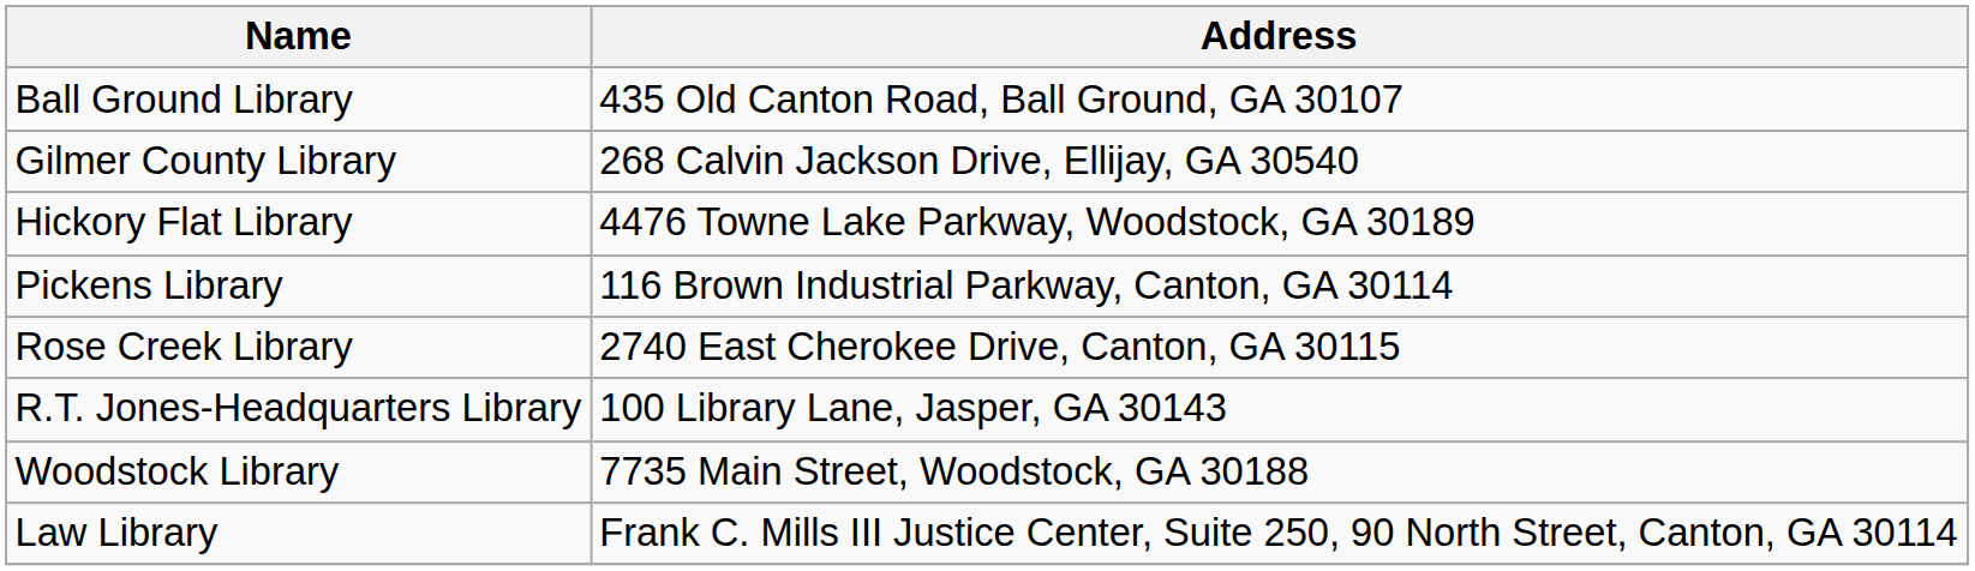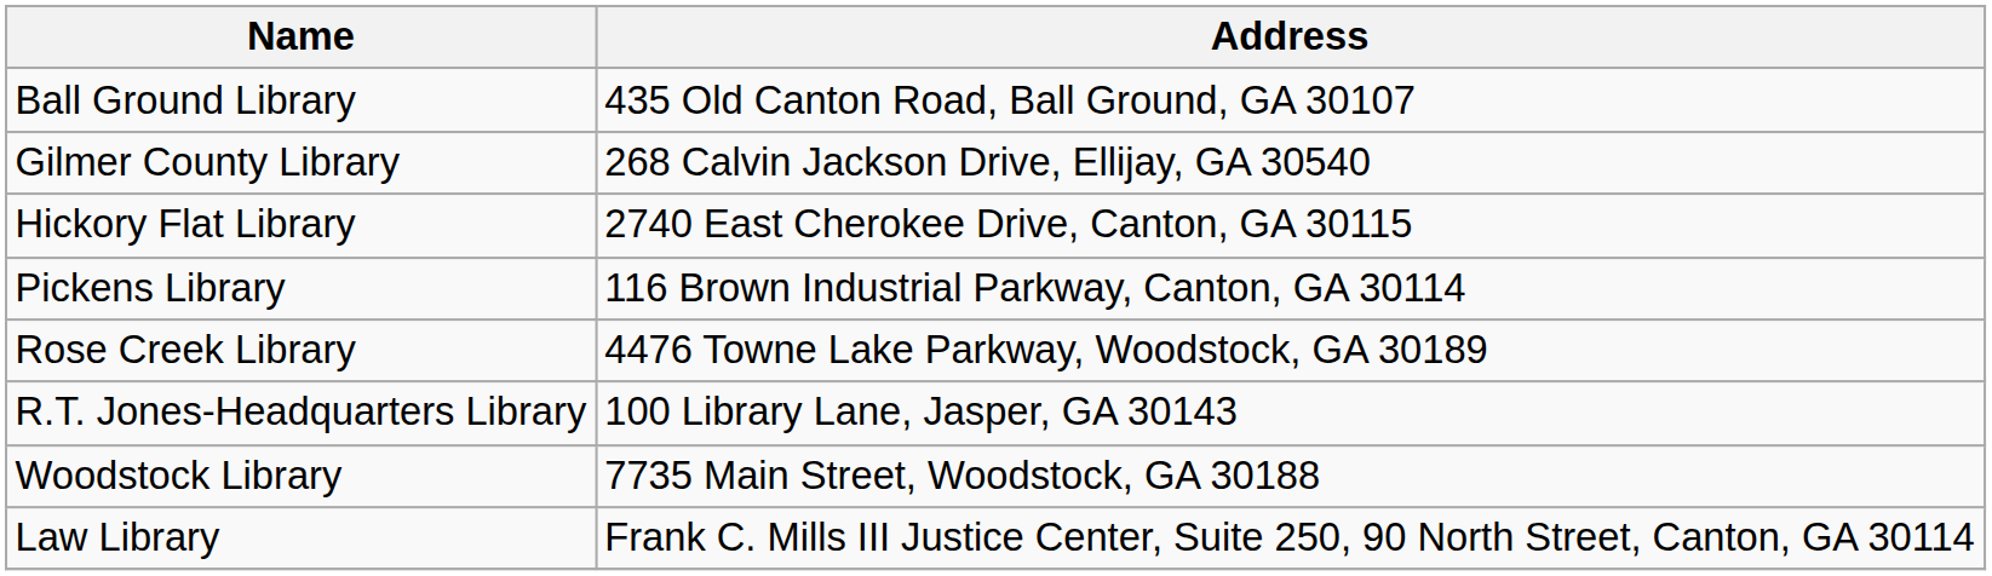 <table class="wikitable">
 <tr>
 <th>Name</th>
 <th>Address</th>
 </tr>
 <tr>
 <td>Ball Ground Library</td>
 <td>435 Old Canton Road, Ball Ground, GA 30107</td>
 </tr>
 <tr>
 <td>Gilmer County Library</td>
 <td>268 Calvin Jackson Drive, Ellijay, GA 30540</td>
 </tr>
 <tr>
 <td>Hickory Flat Library</td>
-<td>4476 Towne Lake Parkway, Woodstock, GA 30189</td>
+<td>2740 East Cherokee Drive, Canton, GA 30115</td>
 </tr>
 <tr>
 <td>Pickens Library</td>
 <td>116 Brown Industrial Parkway, Canton, GA 30114</td>
 </tr>
 <tr>
 <td>Rose Creek Library</td>
-<td>2740 East Cherokee Drive, Canton, GA 30115</td>
+<td>4476 Towne Lake Parkway, Woodstock, GA 30189</td>
 </tr>
 <tr>
 <td>R.T. Jones-Headquarters Library</td>
 <td>100 Library Lane, Jasper, GA 30143</td>
 </tr>
 <tr>
 <td>Woodstock Library</td>
 <td>7735 Main Street, Woodstock, GA 30188</td>
 </tr>
 <tr>
 <td>Law Library</td>
 <td>Frank C. Mills III Justice Center, Suite 250, 90 North Street, Canton, GA 30114</td>
 </tr>
 <tr>
 </tr>
 </table>
